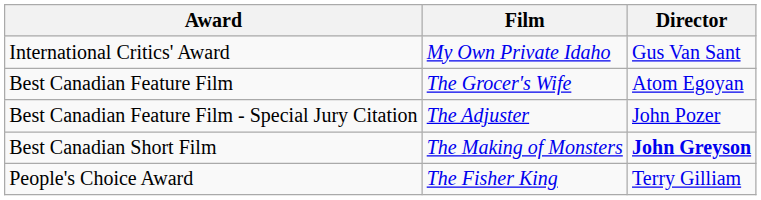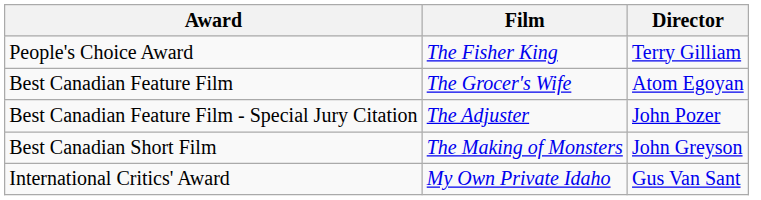 <table class="wikitable">
 <tr>
 <th>Award</th>
 <th>Film</th>
 <th>Director</th>
 </tr>
 <tr>
-<td>International Critics' Award</td>
-<td><em><a href='#'>My Own Private Idaho</a></em></td>
-<td><a href='#'>Gus Van Sant</a></td>
+<td>People's Choice Award</td>
+<td><em><a href='#'>The Fisher King</a></em></td>
+<td><a href='#'>Terry Gilliam</a></td>
 </tr>
 <tr>
 <td>Best Canadian Feature Film</td>
 <td><em><a href='#'>The Grocer's Wife</a></em></td>
 <td><a href='#'>Atom Egoyan</a></td>
 </tr>
 <tr>
 <td>Best Canadian Feature Film - Special Jury Citation</td>
 <td><em><a href='#'>The Adjuster</a></em></td>
 <td><a href='#'>John Pozer</a></td>
 </tr>
 <tr>
 <td>Best Canadian Short Film</td>
 <td><em><a href='#'>The Making of Monsters</a></em></td>
-<td><strong><a href='#'>John Greyson</a></strong></td>
+<td><a href='#'>John Greyson</a></td>
 </tr>
 <tr>
-<td>People's Choice Award</td>
-<td><em><a href='#'>The Fisher King</a></em></td>
-<td><a href='#'>Terry Gilliam</a></td>
+<td>International Critics' Award</td>
+<td><em><a href='#'>My Own Private Idaho</a></em></td>
+<td><a href='#'>Gus Van Sant</a></td>
 </tr>
 </table>
